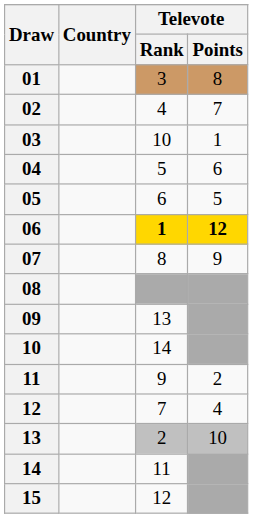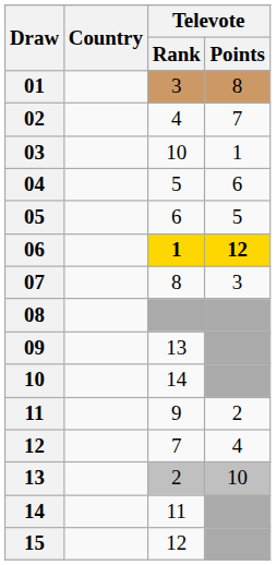 <table class="sortable wikitable collapsible plainrowheaders" style="text-align:center;">
 <tr>
 </tr>
 <tr>
 <th scope="col" rowspan="2">Draw</th>
 <th scope="col" rowspan="2">Country</th>
 <th scope="col" colspan="2">Televote</th>
 </tr>
 <tr>
 <th scope="col">Rank</th>
 <th scope="col" class="unsortable">Points</th>
 </tr>
 <tr>
 <th scope="row" style="text-align:center;">01</th>
 <td style="text-align:left;"></td>
 <td style="background:#CC9966;">3</td>
 <td style="background:#CC9966;">8</td>
 </tr>
 <tr>
 <th scope="row" style="text-align:center;">02</th>
 <td style="text-align:left;"></td>
 <td>4</td>
 <td>7</td>
 </tr>
 <tr>
 <th scope="row" style="text-align:center;">03</th>
 <td style="text-align:left;"></td>
 <td>10</td>
 <td>1</td>
 </tr>
 <tr>
 <th scope="row" style="text-align:center;">04</th>
 <td style="text-align:left;"></td>
 <td>5</td>
 <td>6</td>
 </tr>
 <tr>
 <th scope="row" style="text-align:center;">05</th>
 <td style="text-align:left;"></td>
 <td>6</td>
 <td>5</td>
 </tr>
 <tr>
 <th scope="row" style="text-align:center;">06</th>
 <td style="text-align:left;"></td>
 <td style="background:gold;"><strong>1</strong></td>
 <td style="background:gold;"><strong>12</strong></td>
 </tr>
 <tr>
 <th scope="row" style="text-align:center;">07</th>
 <td style="text-align:left;"></td>
 <td>8</td>
-<td>9</td>
+<td>3</td>
 </tr>
 <tr class=sortbottom>
 <th scope="row" style="text-align:center;">08</th>
 <td style="text-align:left;"></td>
 <td style="background:#AAAAAA;"></td>
 <td style="background:#AAAAAA;"></td>
 </tr>
 <tr>
 <th scope="row" style="text-align:center;">09</th>
 <td style="text-align:left;"></td>
 <td>13</td>
 <td style="background:#AAAAAA;"></td>
 </tr>
 <tr>
 <th scope="row" style="text-align:center;">10</th>
 <td style="text-align:left;"></td>
 <td>14</td>
 <td style="background:#AAAAAA;"></td>
 </tr>
 <tr>
 <th scope="row" style="text-align:center;">11</th>
 <td style="text-align:left;"></td>
 <td>9</td>
 <td>2</td>
 </tr>
 <tr>
 <th scope="row" style="text-align:center;">12</th>
 <td style="text-align:left;"></td>
 <td>7</td>
 <td>4</td>
 </tr>
 <tr>
 <th scope="row" style="text-align:center;">13</th>
 <td style="text-align:left;"></td>
 <td style="background:silver;">2</td>
 <td style="background:silver;">10</td>
 </tr>
 <tr>
 <th scope="row" style="text-align:center;">14</th>
 <td style="text-align:left;"></td>
 <td>11</td>
 <td style="background:#AAAAAA;"></td>
 </tr>
 <tr>
 <th scope="row" style="text-align:center;">15</th>
 <td style="text-align:left;"></td>
 <td>12</td>
 <td style="background:#AAAAAA;"></td>
 </tr>
 </table>
